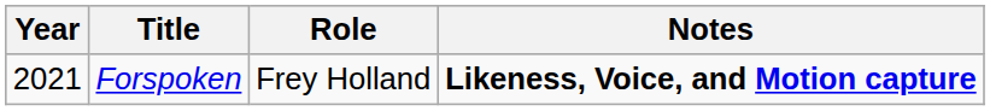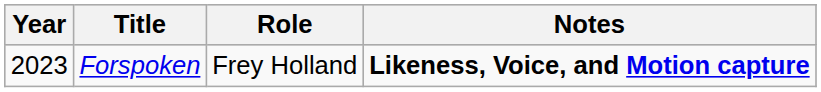 <table class="wikitable sortable" background: #f9f9f9;>
 <tr>
 <th>Year</th>
 <th>Title</th>
 <th>Role</th>
 <th>Notes</th>
 </tr>
 <tr>
-<td>2021</td>
+<td>2023</td>
 <td><em><a href='#'>Forspoken</a></em></td>
 <td>Frey Holland</td>
 <td><strong>Likeness, Voice, and <a href='#'>Motion capture</a></strong></td>
 </tr>
 </table>
